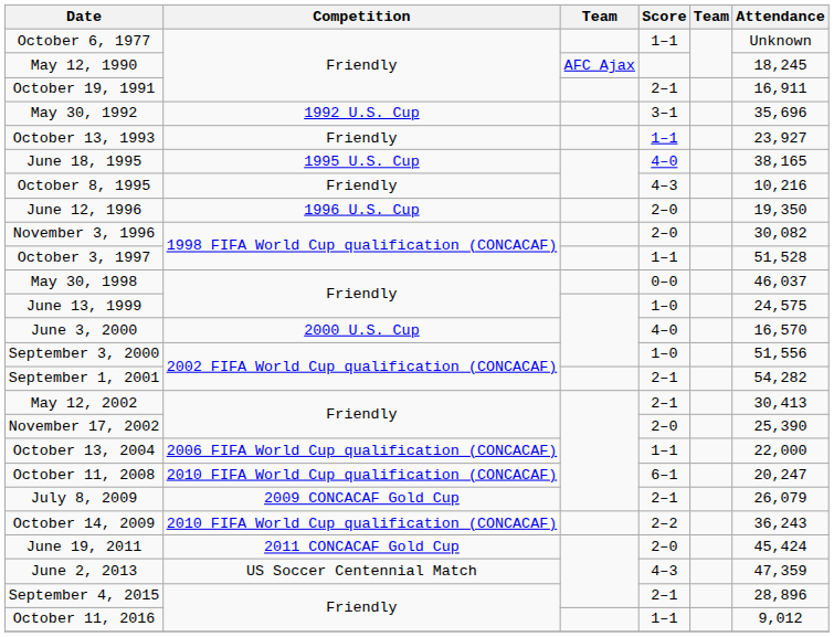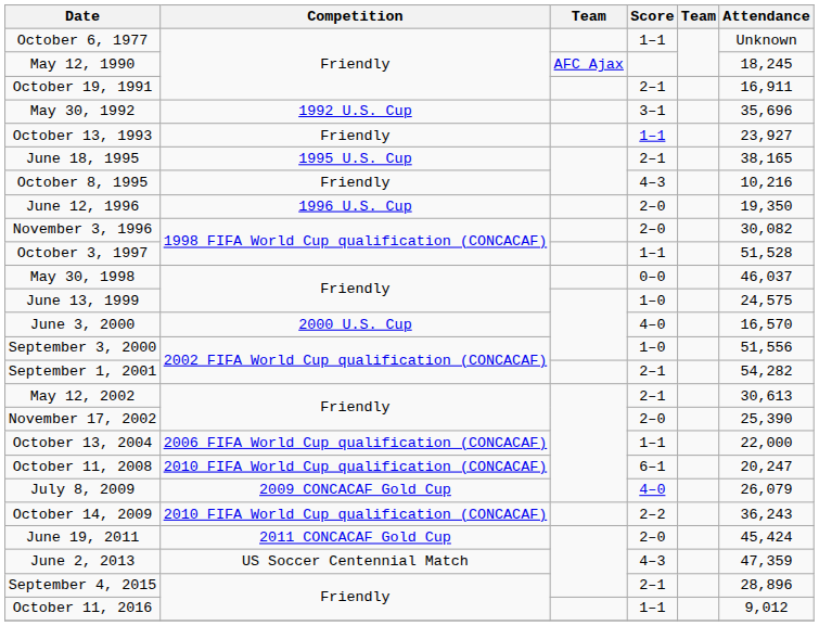 <table class="wikitable" style="text-align:center">
 <tr>
 <th>Date</th>
 <th>Competition</th>
 <th>Team</th>
 <th>Score</th>
 <th>Team</th>
 <th>Attendance</th>
 </tr>
 <tr align="center">
 <td>October 6, 1977</td>
 <td rowspan="3">Friendly</td>
 <td></td>
 <td style="text-align:center;">1–1</td>
 <td rowspan="2"></td>
 <td style="text-align:center;">Unknown</td>
 </tr>
 <tr align="center">
 <td>May 12, 1990</td>
 <td> <a href='#'>AFC Ajax</a></td>
 <td style="text-align:center;"></td>
 <td style="text-align:center;">18,245</td>
 </tr>
 <tr align="center">
 <td>October 19, 1991</td>
 <td><strong></strong></td>
 <td style="text-align:center;">2–1</td>
 <td></td>
 <td style="text-align:center;">16,911</td>
 </tr>
 <tr align="center">
 <td>May 30, 1992</td>
 <td><a href='#'>1992 U.S. Cup</a></td>
 <td><strong></strong></td>
 <td style="text-align:center;">3–1</td>
 <td></td>
 <td style="text-align:center;">35,696</td>
 </tr>
 <tr align="center">
 <td>October 13, 1993</td>
 <td>Friendly</td>
 <td></td>
 <td style="text-align:center;"><a href='#'>1–1</a></td>
 <td></td>
 <td style="text-align:center;">23,927</td>
 </tr>
 <tr align="center">
 <td>June 18, 1995</td>
 <td><a href='#'>1995 U.S. Cup</a></td>
 <td rowspan="2"><strong></strong></td>
-<td style="text-align:center;"><a href='#'>4–0</a></td>
+<td style="text-align:center;">2–1</td>
 <td></td>
 <td style="text-align:center;">38,165</td>
 </tr>
 <tr align="center">
 <td>October 8, 1995</td>
 <td>Friendly</td>
 <td style="text-align:center;">4–3</td>
 <td></td>
 <td style="text-align:center;">10,216</td>
 </tr>
 <tr align="center">
 <td>June 12, 1996</td>
 <td><a href='#'>1996 U.S. Cup</a></td>
 <td><strong></strong></td>
 <td style="text-align:center;">2–0</td>
 <td></td>
 <td style="text-align:center;">19,350</td>
 </tr>
 <tr align="center">
 <td>November 3, 1996</td>
 <td rowspan="2"><a href='#'>1998 FIFA World Cup qualification (CONCACAF)</a></td>
 <td><strong></strong></td>
 <td style="text-align:center;">2–0</td>
 <td></td>
 <td style="text-align:center;">30,082</td>
 </tr>
 <tr align="center">
 <td>October 3, 1997</td>
 <td></td>
 <td style="text-align:center;">1–1</td>
 <td></td>
 <td style="text-align:center;">51,528</td>
 </tr>
 <tr align="center">
 <td>May 30, 1998</td>
 <td rowspan="2">Friendly</td>
 <td></td>
 <td style="text-align:center;">0–0</td>
 <td></td>
 <td style="text-align:center;">46,037</td>
 </tr>
 <tr align="center">
 <td>June 13, 1999</td>
 <td rowspan="3"><strong></strong></td>
 <td style="text-align:center;">1–0</td>
 <td></td>
 <td style="text-align:center;">24,575</td>
 </tr>
 <tr align="center">
 <td>June 3, 2000</td>
 <td><a href='#'>2000 U.S. Cup</a></td>
 <td style="text-align:center;">4–0</td>
 <td></td>
 <td style="text-align:center;">16,570</td>
 </tr>
 <tr align="center">
 <td>September 3, 2000</td>
 <td rowspan="2"><a href='#'>2002 FIFA World Cup qualification (CONCACAF)</a></td>
 <td style="text-align:center;">1–0</td>
 <td></td>
 <td style="text-align:center;">51,556</td>
 </tr>
 <tr align="center">
 <td>September 1, 2001</td>
 <td><strong></strong></td>
 <td style="text-align:center;">2–1</td>
 <td></td>
 <td style="text-align:center;">54,282</td>
 </tr>
 <tr align="center">
 <td>May 12, 2002</td>
 <td rowspan="2">Friendly</td>
 <td rowspan="5"><strong></strong></td>
 <td style="text-align:center;">2–1</td>
 <td></td>
-<td style="text-align:center;">30,413</td>
+<td style="text-align:center;">30,613</td>
 </tr>
 <tr align="center">
 <td>November 17, 2002</td>
 <td style="text-align:center;">2–0</td>
 <td></td>
 <td style="text-align:center;">25,390</td>
 </tr>
 <tr align="center">
 <td>October 13, 2004</td>
 <td><a href='#'>2006 FIFA World Cup qualification (CONCACAF)</a></td>
 <td style="text-align:center;">1–1</td>
 <td></td>
 <td style="text-align:center;">22,000</td>
 </tr>
 <tr align="center">
 <td>October 11, 2008</td>
 <td><a href='#'>2010 FIFA World Cup qualification (CONCACAF)</a></td>
 <td style="text-align:center;">6–1</td>
 <td></td>
 <td style="text-align:center;">20,247</td>
 </tr>
 <tr align="center">
 <td>July 8, 2009</td>
 <td><a href='#'>2009 CONCACAF Gold Cup</a></td>
-<td style="text-align:center;">2–1</td>
+<td style="text-align:center;"><a href='#'>4–0</a></td>
 <td></td>
 <td style="text-align:center;">26,079</td>
 </tr>
 <tr align="center">
 <td>October 14, 2009</td>
 <td><a href='#'>2010 FIFA World Cup qualification (CONCACAF)</a></td>
 <td></td>
 <td style="text-align:center;">2–2</td>
 <td></td>
 <td style="text-align:center;">36,243</td>
 </tr>
 <tr align="center">
 <td>June 19, 2011</td>
 <td><a href='#'>2011 CONCACAF Gold Cup</a></td>
 <td rowspan="3"><strong></strong></td>
 <td style="text-align:center;">2–0</td>
 <td></td>
 <td style="text-align:center;">45,424</td>
 </tr>
 <tr align="center">
 <td>June 2, 2013</td>
 <td>US Soccer Centennial Match</td>
 <td style="text-align:center;">4–3</td>
 <td></td>
 <td style="text-align:center;">47,359</td>
 </tr>
 <tr align="center">
 <td>September 4, 2015</td>
 <td rowspan="2">Friendly</td>
 <td style="text-align:center;">2–1</td>
 <td></td>
 <td style="text-align:center;">28,896</td>
 </tr>
 <tr align="center">
 <td>October 11, 2016</td>
 <td></td>
 <td style="text-align:center;">1–1</td>
 <td></td>
 <td style="text-align:center;">9,012</td>
 </tr>
 <tr align="center">
 </tr>
 </table>
